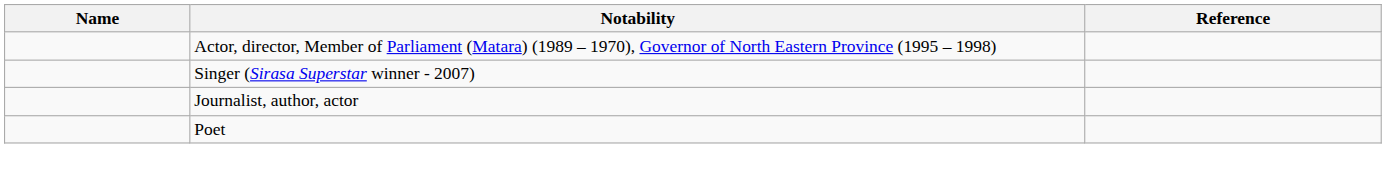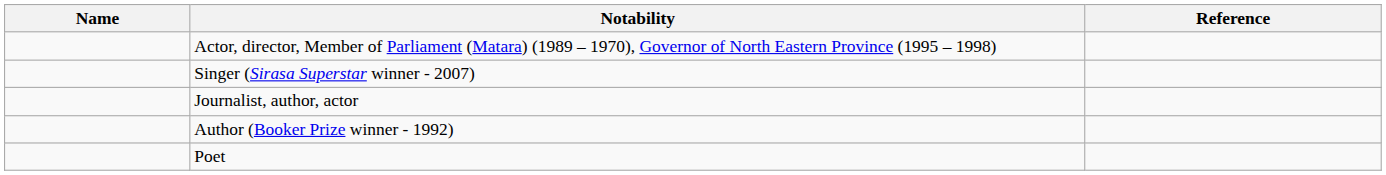 <table class="wikitable sortable" style="width:100%">
 <tr>
 <th style="width:*;">Name</th>
 <th style="width:65%;" class="unsortable">Notability</th>
 <th style="width:*;" class="unsortable">Reference</th>
 </tr>
 <tr>
 <td></td>
 <td>Actor, director, Member of <a href='#'>Parliament</a> (<a href='#'>Matara</a>) (1989 – 1970), <a href='#'>Governor of North Eastern Province</a> (1995 – 1998)</td>
 <td style="text-align:center;"></td>
 </tr>
 <tr>
 <td></td>
 <td>Singer (<em><a href='#'>Sirasa Superstar</a></em> winner - 2007)</td>
 <td style="text-align:center;"></td>
 </tr>
 <tr>
 <td></td>
 <td>Journalist, author, actor</td>
 <td style="text-align:center;"></td>
 </tr>
 <tr>
 <td></td>
+<td>Author (<a href='#'>Booker Prize</a> winner - 1992)</td>
+<td style="text-align:center;"></td>
+</tr>
+<tr>
+<td></td>
 <td>Poet</td>
 <td style="text-align:center;"></td>
 </tr>
 </table>
